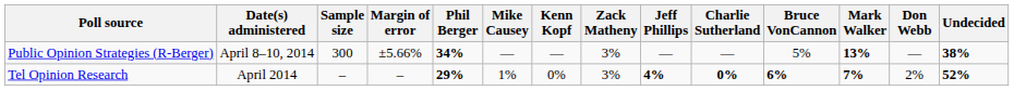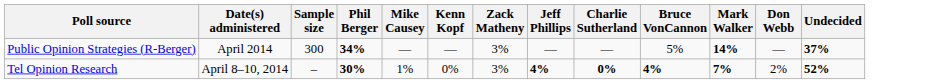 <table class="wikitable">
 <tr>
 <th>Poll source</th>
 <th>Date(s)<br>administered</th>
 <th>Sample<br>size</th>
-<th>Margin of<br>error</th>
 <th style="width:50px;">Phil<br>Berger</th>
 <th style="width:50px;">Mike<br>Causey</th>
 <th style="width:50px;">Kenn<br>Kopf</th>
 <th style="width:50px;">Zack<br>Matheny</th>
 <th style="width:50px;">Jeff<br>Phillips</th>
 <th style="width:50px;">Charlie<br>Sutherland</th>
 <th style="width:50px;">Bruce<br>VonCannon</th>
 <th style="width:50px;">Mark<br>Walker</th>
 <th style="width:50px;">Don<br>Webb</th>
 <th>Undecided</th>
 </tr>
 <tr>
 <td><a href='#'>Public Opinion Strategies (R-Berger)</a></td>
-<td align=center>April 8–10, 2014</td>
+<td align=center>April 2014</td>
 <td align=center>300</td>
-<td align=center>±5.66%</td>
 <td><strong>34%</strong></td>
 <td align=center>—</td>
 <td align=center>—</td>
 <td align=center>3%</td>
 <td align=center>—</td>
 <td align=center>—</td>
 <td align=center>5%</td>
-<td><strong>13%</strong></td>
+<td><strong>14%</strong></td>
 <td align=center>—</td>
-<td><strong>38%</strong></td>
+<td><strong>37%</strong></td>
 </tr>
 <tr>
 <td><a href='#'>Tel Opinion Research</a></td>
-<td align=center>April 2014</td>
+<td align=center>April 8–10, 2014</td>
 <td align=center>–</td>
-<td align=center>–</td>
-<td><strong>29%</strong></td>
+<td><strong>30%</strong></td>
 <td align=center>1%</td>
 <td align=center>0%</td>
 <td align=center>3%</td>
 <td><strong>4%</strong></td>
 <td align=center><strong>0%</strong></td>
-<td><strong>6%</strong></td>
+<td><strong>4%</strong></td>
 <td><strong>7%</strong></td>
 <td align=center>2%</td>
 <td><strong>52%</strong></td>
 </tr>
 </table>
